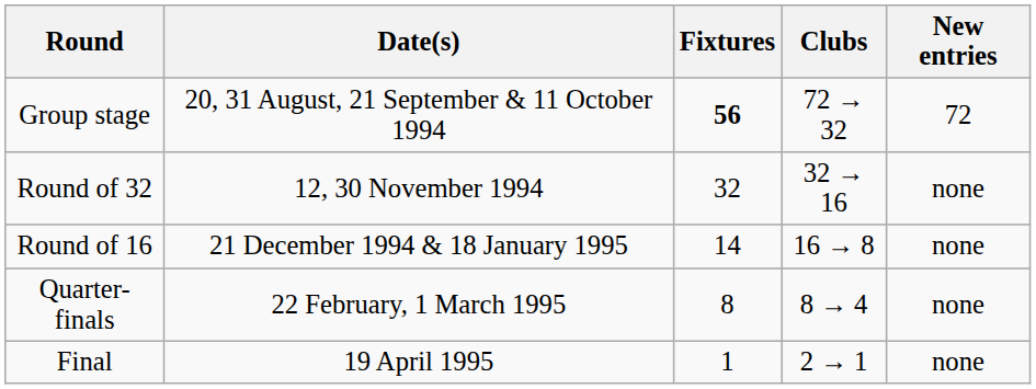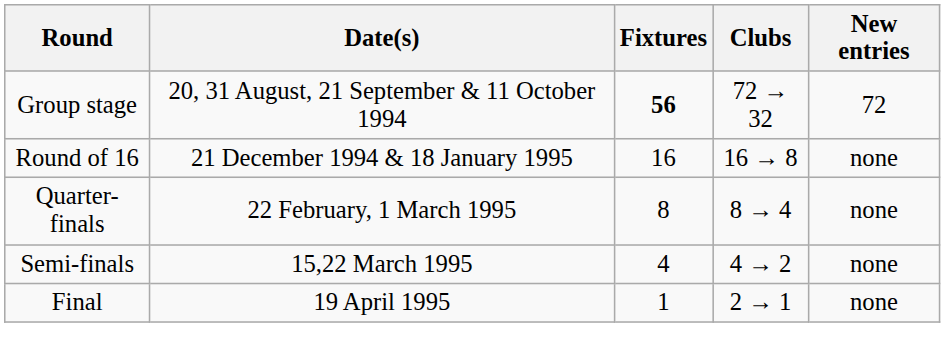 <table class="wikitable" style="text-align:center">
 <tr>
 <th>Round</th>
 <th>Date(s)</th>
 <th>Fixtures</th>
 <th>Clubs</th>
 <th>New entries</th>
 </tr>
 <tr>
 <td>Group stage</td>
 <td>20, 31 August, 21 September & 11 October 1994</td>
 <td><strong>56</strong></td>
 <td>72 → 32</td>
 <td>72</td>
 </tr>
 <tr>
-<td>Round of 32</td>
-<td>12, 30 November 1994</td>
-<td>32</td>
-<td>32 → 16</td>
-<td>none</td>
-</tr>
-<tr>
 <td>Round of 16</td>
 <td>21 December 1994 & 18 January 1995</td>
-<td>14</td>
+<td>16</td>
 <td>16 → 8</td>
 <td>none</td>
 </tr>
 <tr>
 <td>Quarter-finals</td>
 <td>22 February, 1 March 1995</td>
 <td>8</td>
 <td>8 → 4</td>
 <td>none</td>
 </tr>
 <tr>
+<td>Semi-finals</td>
+<td>15,22 March 1995</td>
+<td>4</td>
+<td>4 → 2</td>
+<td>none</td>
+</tr>
+<tr>
 <td>Final</td>
 <td>19 April 1995</td>
 <td>1</td>
 <td>2 → 1</td>
 <td>none</td>
 </tr>
 </table>
